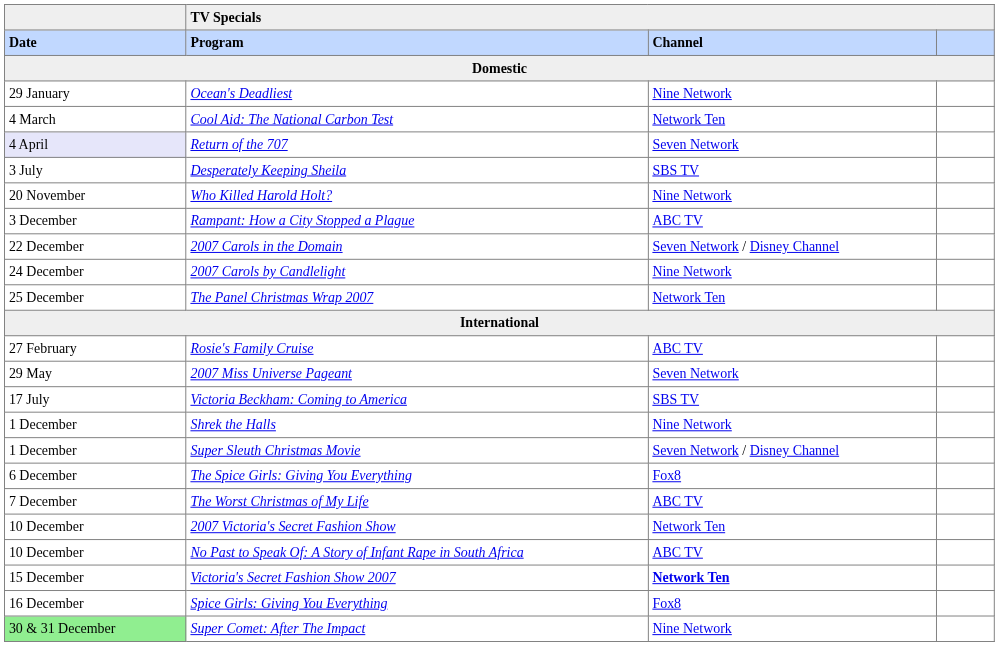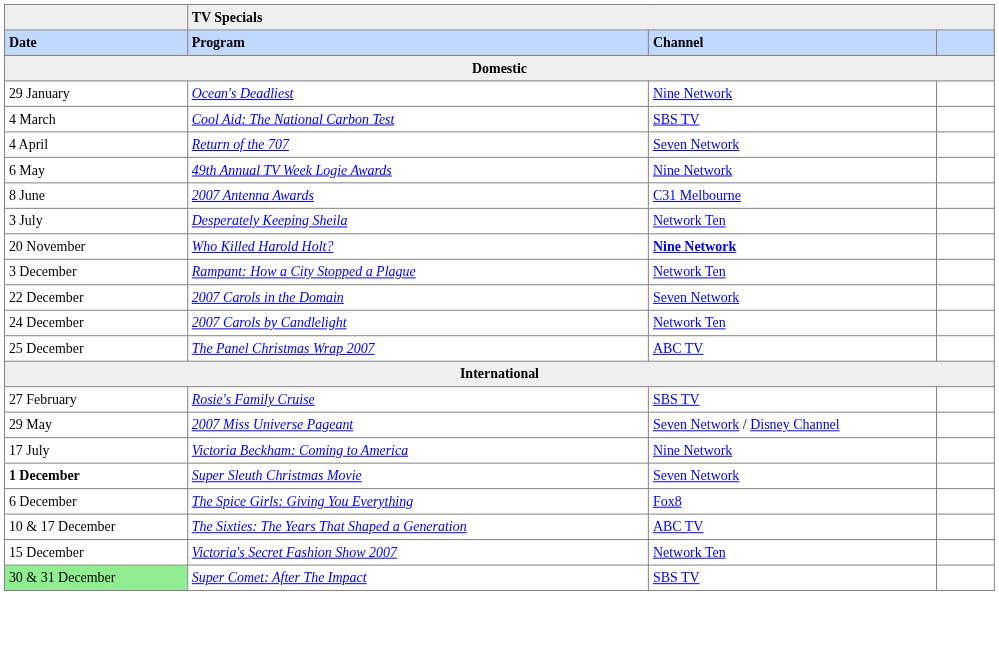 <table border="1" cellpadding="4" cellspacing="0" style="text-align:left; font-size:89%; border-collapse:collapse;" width=80%>
 <tr style="background-color:#efefef;">
 <td colspan=1></td>
 <td colspan=3><strong>TV Specials</strong></td>
 </tr>
 <tr style="background:#C1D8FF;">
 <th width=6%>Date</th>
 <th width=16%>Program</th>
 <th width=10%>Channel</th>
 <th width=2%></th>
 </tr>
 <tr style="background-color:#efefef;">
 <td colspan=4 style="text-align:center;"><strong>Domestic</strong></td>
 </tr>
 <tr>
 <td>29 January</td>
 <td><em><a href='#'>Ocean's Deadliest</a></em></td>
 <td><a href='#'>Nine Network</a></td>
 <td></td>
 </tr>
 <tr>
 <td>4 March</td>
 <td><em><a href='#'>Cool Aid: The National Carbon Test</a></em></td>
-<td><a href='#'>Network Ten</a></td>
+<td><a href='#'>SBS TV</a></td>
 <td></td>
 </tr>
 <tr>
-<td style="background: lavender;">4 April</td>
+<td>4 April</td>
 <td><em><a href='#'>Return of the 707</a></em></td>
 <td><a href='#'>Seven Network</a></td>
 <td></td>
 </tr>
 <tr>
+<td>6 May</td>
+<td><em><a href='#'>49th Annual TV Week Logie Awards</a></em></td>
+<td><a href='#'>Nine Network</a></td>
+<td></td>
+</tr>
+<tr>
+<td>8 June</td>
+<td><em><a href='#'>2007 Antenna Awards</a></em></td>
+<td><a href='#'>C31 Melbourne</a></td>
+<td></td>
+</tr>
+<tr>
 <td>3 July</td>
 <td><em><a href='#'>Desperately Keeping Sheila</a></em></td>
-<td><a href='#'>SBS TV</a></td>
+<td><a href='#'>Network Ten</a></td>
 <td></td>
 </tr>
 <tr>
 <td>20 November</td>
 <td><em><a href='#'>Who Killed Harold Holt?</a></em></td>
-<td><a href='#'>Nine Network</a></td>
+<td><strong><a href='#'>Nine Network</a></strong></td>
 <td></td>
 </tr>
 <tr>
 <td>3 December</td>
 <td><em><a href='#'>Rampant: How a City Stopped a Plague</a></em></td>
-<td><a href='#'>ABC TV</a></td>
+<td><a href='#'>Network Ten</a></td>
 <td></td>
 </tr>
 <tr>
 <td>22 December</td>
 <td><em><a href='#'>2007 Carols in the Domain</a></em></td>
-<td><a href='#'>Seven Network</a> / <a href='#'>Disney Channel</a></td>
+<td><a href='#'>Seven Network</a></td>
 <td></td>
 </tr>
 <tr>
 <td>24 December</td>
 <td><em><a href='#'>2007 Carols by Candlelight</a></em></td>
-<td><a href='#'>Nine Network</a></td>
+<td><a href='#'>Network Ten</a></td>
 <td></td>
 </tr>
 <tr>
 <td>25 December</td>
 <td><em><a href='#'>The Panel Christmas Wrap 2007</a></em></td>
-<td><a href='#'>Network Ten</a></td>
+<td><a href='#'>ABC TV</a></td>
 <td></td>
 </tr>
 <tr style="background-color:#efefef;">
 <td colspan=4 style="text-align:center;"><strong>International</strong></td>
 </tr>
 <tr>
 <td>27 February</td>
 <td> <em><a href='#'>Rosie's Family Cruise</a></em></td>
-<td><a href='#'>ABC TV</a></td>
+<td><a href='#'>SBS TV</a></td>
 <td></td>
 </tr>
 <tr>
 <td>29 May</td>
 <td> <em><a href='#'>2007 Miss Universe Pageant</a></em></td>
-<td><a href='#'>Seven Network</a></td>
+<td><a href='#'>Seven Network</a> / <a href='#'>Disney Channel</a></td>
 <td></td>
 </tr>
 <tr>
 <td>17 July</td>
 <td> <em><a href='#'>Victoria Beckham: Coming to America</a></em></td>
-<td><a href='#'>SBS TV</a></td>
-<td></td>
-</tr>
-<tr>
-<td>1 December</td>
-<td> <em><a href='#'>Shrek the Halls</a></em></td>
 <td><a href='#'>Nine Network</a></td>
 <td></td>
 </tr>
 <tr>
-<td>1 December</td>
+<td><strong>1 December</strong></td>
 <td> <em><a href='#'>Super Sleuth Christmas Movie</a></em></td>
-<td><a href='#'>Seven Network</a> / <a href='#'>Disney Channel</a></td>
+<td><a href='#'>Seven Network</a></td>
 <td></td>
 </tr>
 <tr>
 <td>6 December</td>
 <td> <em><a href='#'>The Spice Girls: Giving You Everything</a></em></td>
 <td><a href='#'>Fox8</a></td>
 <td></td>
 </tr>
 <tr>
-<td>7 December</td>
-<td> <em><a href='#'>The Worst Christmas of My Life</a></em></td>
-<td><a href='#'>ABC TV</a></td>
-<td></td>
-</tr>
-<tr>
-<td>10 December</td>
-<td> <em><a href='#'>2007 Victoria's Secret Fashion Show</a></em></td>
-<td><a href='#'>Network Ten</a></td>
-<td></td>
-</tr>
-<tr>
-<td>10 December</td>
-<td> <em><a href='#'>No Past to Speak Of: A Story of Infant Rape in South Africa</a></em></td>
+<td>10 & 17 December</td>
+<td> <em><a href='#'>The Sixties: The Years That Shaped a Generation</a></em></td>
 <td><a href='#'>ABC TV</a></td>
 <td></td>
 </tr>
 <tr>
 <td>15 December</td>
 <td> <em><a href='#'>Victoria's Secret Fashion Show 2007</a></em></td>
-<td><strong><a href='#'>Network Ten</a></strong></td>
-<td></td>
-</tr>
-<tr>
-<td>16 December</td>
-<td> <em><a href='#'>Spice Girls: Giving You Everything</a></em></td>
-<td><a href='#'>Fox8</a></td>
+<td><a href='#'>Network Ten</a></td>
 <td></td>
 </tr>
 <tr>
 <td style="background: lightgreen;">30 & 31 December</td>
 <td> <em><a href='#'>Super Comet: After The Impact</a></em></td>
-<td><a href='#'>Nine Network</a></td>
+<td><a href='#'>SBS TV</a></td>
 <td></td>
 </tr>
 </table>
